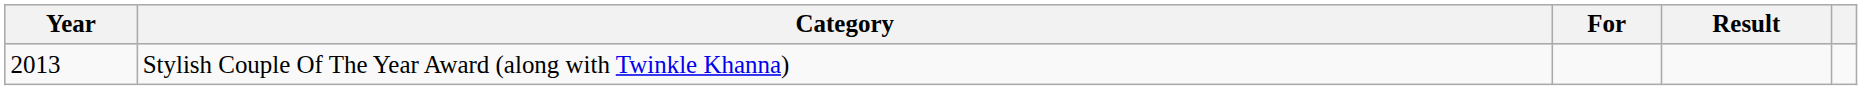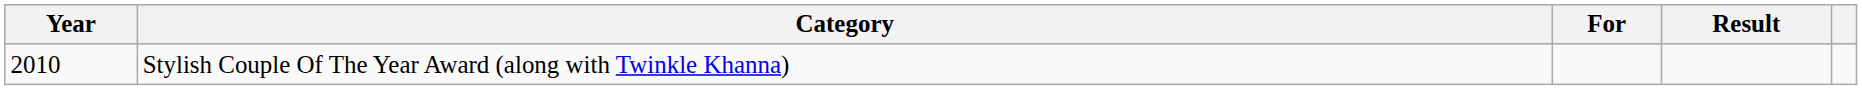 <table class="wikitable sortableplainrowheaders" style="width:75%;">
 <tr>
 <th scope="col">Year</th>
 <th scope="col">Category</th>
 <th scope="col">For</th>
 <th scope="col">Result</th>
 <th scope="col"></th>
 </tr>
 <tr>
-<td>2013</td>
+<td>2010</td>
 <td>Stylish Couple Of The Year Award (along with <a href='#'>Twinkle Khanna</a>)</td>
 <td></td>
 <td></td>
 <td style="text-align:center;"></td>
 </tr>
 </table>
